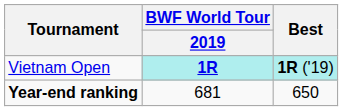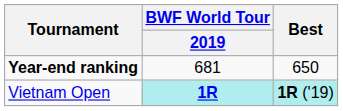 <table class="wikitable" style="font-size: 90%; text-align:center">
 <tr>
 <th rowspan="2">Tournament</th>
 <th colspan="1"><strong><a href='#'>BWF World Tour</a></strong></th>
 <th rowspan="2">Best</th>
 </tr>
 <tr>
 <th><a href='#'>2019</a></th>
 </tr>
 <tr>
+<td align=left><strong>Year-end ranking</strong></td>
+<td>681</td>
+<td>650</td>
+</tr>
+<tr>
 <td align=left><a href='#'>Vietnam Open</a></td>
 <td bgcolor=AFEEEE><strong><a href='#'>1R</a></strong></td>
 <td bgcolor=AFEEEE><strong>1R</strong> ('19)</td>
 </tr>
-<tr>
-<td align=left><strong>Year-end ranking</strong></td>
-<td>681</td>
-<td>650</td>
-</tr>
 </table>
